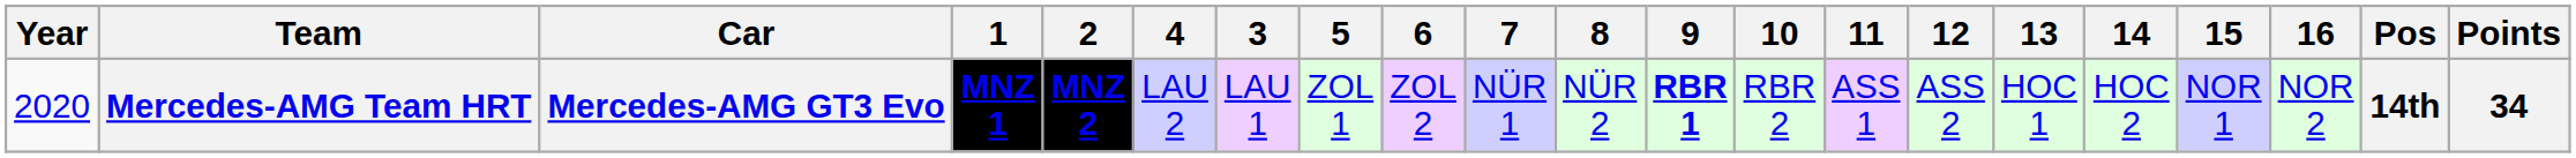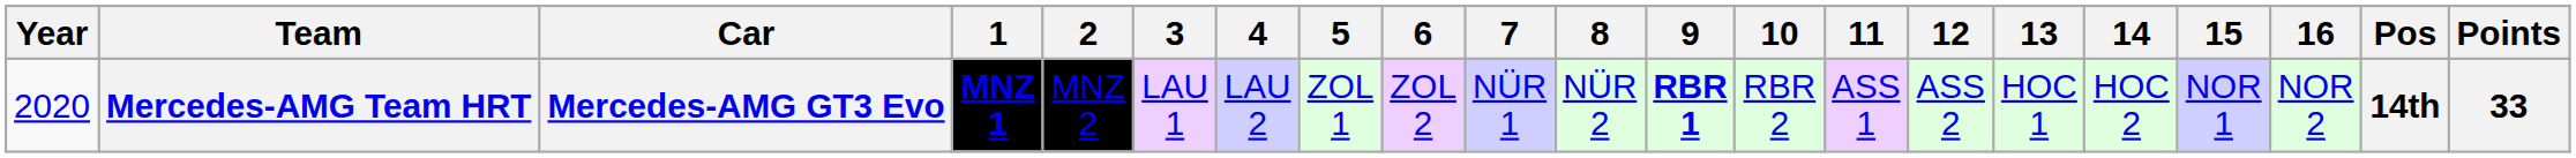 <table class="wikitable" style="text-align:center; font-size:85%">
 <tr>
 <th>Year</th>
 <th>Team</th>
 <th>Car</th>
 <th>1</th>
 <th>2</th>
+<th>3</th>
 <th>4</th>
-<th>3</th>
 <th>5</th>
 <th>6</th>
 <th>7</th>
 <th>8</th>
 <th>9</th>
 <th>10</th>
 <th>11</th>
 <th>12</th>
 <th>13</th>
 <th>14</th>
 <th>15</th>
 <th>16</th>
 <th>Pos</th>
 <th>Points</th>
 </tr>
 <tr>
 <td><a href='#'>2020</a></td>
 <th><a href='#'>Mercedes-AMG Team HRT</a></th>
 <th><a href='#'>Mercedes-AMG GT3 Evo</a></th>
 <td style="background:#000000; color:white"><strong><a href='#'><span>MNZ<br>1</span></a></strong><br></td>
-<td style="background:#000000; color:white"><strong><a href='#'><span>MNZ<br>2</span></a><br></strong></td>
+<td style="background:#000000; color:white"><a href='#'><span>MNZ<br>2</span></a><br></td>
+<td style="background:#EFCFFF;"><a href='#'>LAU<br>1</a><br></td>
 <td style="background:#CFCFFF;"><a href='#'>LAU<br>2</a><br></td>
-<td style="background:#EFCFFF;"><a href='#'>LAU<br>1</a><br></td>
 <td style="background:#DFFFDF;"><a href='#'>ZOL<br>1</a><br></td>
 <td style="background:#EFCFFF;"><a href='#'>ZOL<br>2</a><br></td>
 <td style="background:#CFCFFF;"><a href='#'>NÜR<br>1</a><br></td>
 <td style="background:#DFFFDF;"><a href='#'>NÜR<br>2</a><br></td>
 <td style="background:#DFFFDF;"><strong><a href='#'>RBR<br>1</a><br></strong></td>
 <td style="background:#DFFFDF;"><a href='#'>RBR<br>2</a><br></td>
 <td style="background:#EFCFFF;"><a href='#'>ASS<br>1</a><br></td>
 <td style="background:#DFFFDF;"><a href='#'>ASS<br>2</a><br></td>
 <td style="background:#DFFFDF;"><a href='#'>HOC<br>1</a><br></td>
 <td style="background:#DFFFDF;"><a href='#'>HOC<br>2</a><br></td>
 <td style="background:#CFCFFF;"><a href='#'>NOR<br>1</a><br></td>
 <td style="background:#DFFFDF;"><a href='#'>NOR<br>2</a><br></td>
 <th>14th</th>
-<th>34</th>
+<th>33</th>
 </tr>
 </table>
